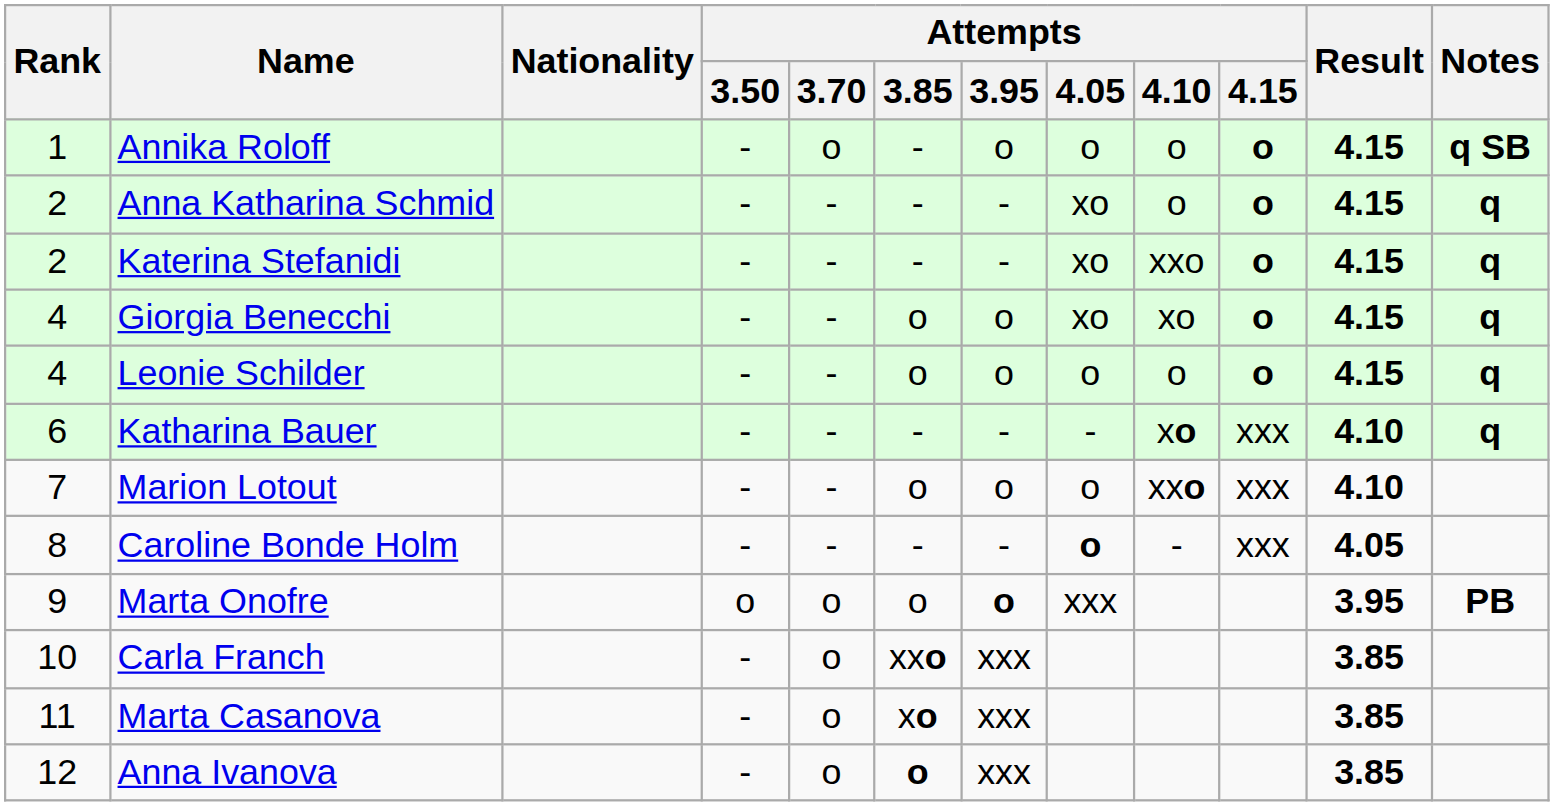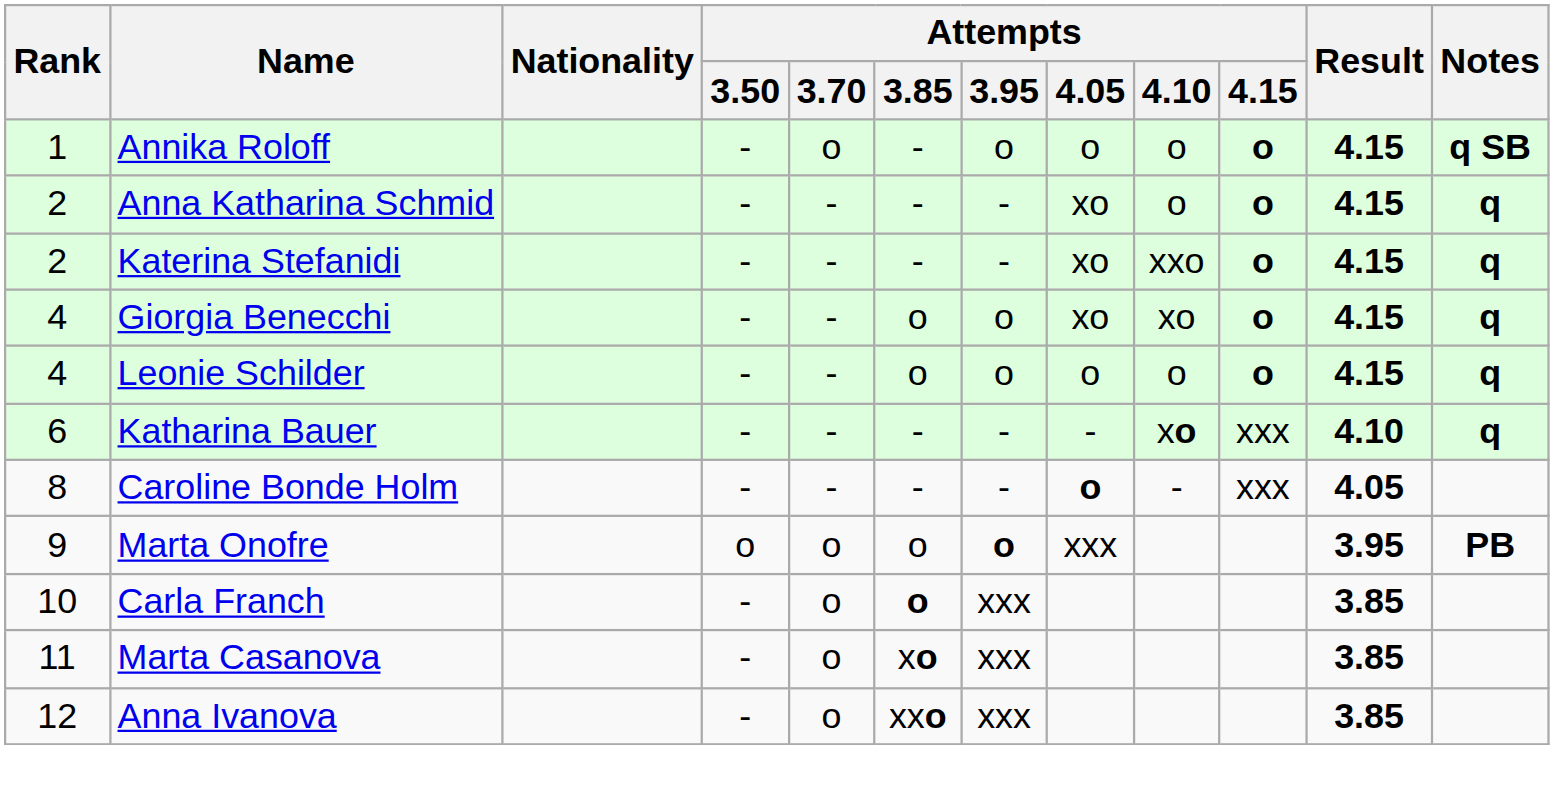 <table class="wikitable sortable" style="text-align:center">
 <tr>
 <th rowspan=2>Rank</th>
 <th rowspan=2>Name</th>
 <th rowspan=2>Nationality</th>
 <th colspan=7>Attempts</th>
 <th rowspan=2>Result</th>
 <th rowspan=2>Notes</th>
 </tr>
 <tr>
 <th>3.50</th>
 <th>3.70</th>
 <th>3.85</th>
 <th>3.95</th>
 <th>4.05</th>
 <th>4.10</th>
 <th>4.15</th>
 </tr>
 <tr bgcolor=ddffdd>
 <td>1</td>
 <td align=left><a href='#'>Annika Roloff</a></td>
 <td align=left></td>
 <td>-</td>
 <td>o</td>
 <td>-</td>
 <td>o</td>
 <td>o</td>
 <td>o</td>
 <td><strong>o</strong></td>
 <td><strong>4.15</strong></td>
 <td><strong>q SB</strong></td>
 </tr>
 <tr bgcolor=ddffdd>
 <td>2</td>
 <td align=left><a href='#'>Anna Katharina Schmid</a></td>
 <td align=left></td>
 <td>-</td>
 <td>-</td>
 <td>-</td>
 <td>-</td>
 <td>xo</td>
 <td>o</td>
 <td><strong>o</strong></td>
 <td><strong>4.15</strong></td>
 <td><strong>q</strong></td>
 </tr>
 <tr bgcolor=ddffdd>
 <td>2</td>
 <td align=left><a href='#'>Katerina Stefanidi</a></td>
 <td align=left></td>
 <td>-</td>
 <td>-</td>
 <td>-</td>
 <td>-</td>
 <td>xo</td>
 <td>xxo</td>
 <td><strong>o</strong></td>
 <td><strong>4.15</strong></td>
 <td><strong>q</strong></td>
 </tr>
 <tr bgcolor=ddffdd>
 <td>4</td>
 <td align=left><a href='#'>Giorgia Benecchi</a></td>
 <td align=left></td>
 <td>-</td>
 <td>-</td>
 <td>o</td>
 <td>o</td>
 <td>xo</td>
 <td>xo</td>
 <td><strong>o</strong></td>
 <td><strong>4.15</strong></td>
 <td><strong>q</strong></td>
 </tr>
 <tr bgcolor=ddffdd>
 <td>4</td>
 <td align=left><a href='#'>Leonie Schilder</a></td>
 <td align=left></td>
 <td>-</td>
 <td>-</td>
 <td>o</td>
 <td>o</td>
 <td>o</td>
 <td>o</td>
 <td><strong>o</strong></td>
 <td><strong>4.15</strong></td>
 <td><strong>q</strong></td>
 </tr>
 <tr bgcolor=ddffdd>
 <td>6</td>
 <td align=left><a href='#'>Katharina Bauer</a></td>
 <td align=left></td>
 <td>-</td>
 <td>-</td>
 <td>-</td>
 <td>-</td>
 <td>-</td>
 <td>x<strong>o</strong></td>
 <td>xxx</td>
 <td><strong>4.10</strong></td>
 <td><strong>q</strong></td>
 </tr>
 <tr>
-<td>7</td>
-<td align=left><a href='#'>Marion Lotout</a></td>
-<td align=left></td>
-<td>-</td>
-<td>-</td>
-<td>o</td>
-<td>o</td>
-<td>o</td>
-<td>xx<strong>o</strong></td>
-<td>xxx</td>
-<td><strong>4.10</strong></td>
-<td></td>
-</tr>
-<tr>
 <td>8</td>
 <td align=left><a href='#'>Caroline Bonde Holm</a></td>
 <td align=left></td>
 <td>-</td>
 <td>-</td>
 <td>-</td>
 <td>-</td>
 <td><strong>o</strong></td>
 <td>-</td>
 <td>xxx</td>
 <td><strong>4.05</strong></td>
 <td></td>
 </tr>
 <tr>
 <td>9</td>
 <td align=left><a href='#'>Marta Onofre</a></td>
 <td align=left></td>
 <td>o</td>
 <td>o</td>
 <td>o</td>
 <td><strong>o</strong></td>
 <td>xxx</td>
 <td></td>
 <td></td>
 <td><strong>3.95</strong></td>
 <td><strong>PB</strong></td>
 </tr>
 <tr>
 <td>10</td>
 <td align=left><a href='#'>Carla Franch</a></td>
 <td align=left></td>
 <td>-</td>
 <td>o</td>
-<td>xx<strong>o</strong></td>
+<td><strong>o</strong></td>
 <td>xxx</td>
 <td></td>
 <td></td>
 <td></td>
 <td><strong>3.85</strong></td>
 <td></td>
 </tr>
 <tr>
 <td>11</td>
 <td align=left><a href='#'>Marta Casanova</a></td>
 <td align=left></td>
 <td>-</td>
 <td>o</td>
 <td>x<strong>o</strong></td>
 <td>xxx</td>
 <td></td>
 <td></td>
 <td></td>
 <td><strong>3.85</strong></td>
 <td></td>
 </tr>
 <tr>
 <td>12</td>
 <td align=left><a href='#'>Anna Ivanova</a></td>
 <td align=left></td>
 <td>-</td>
 <td>o</td>
-<td><strong>o</strong></td>
+<td>xx<strong>o</strong></td>
 <td>xxx</td>
 <td></td>
 <td></td>
 <td></td>
 <td><strong>3.85</strong></td>
 <td></td>
 </tr>
 </table>
